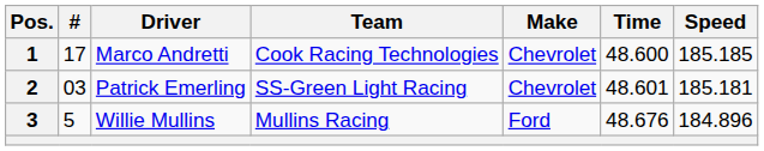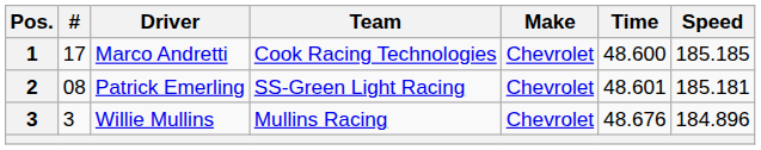 <table class="wikitable" style="font-size:95%">
 <tr>
 <th>Pos.</th>
 <th>#</th>
 <th>Driver</th>
 <th>Team</th>
 <th>Make</th>
 <th>Time</th>
 <th>Speed</th>
 </tr>
 <tr>
 <th>1</th>
 <td>17</td>
 <td><a href='#'>Marco Andretti</a></td>
 <td><a href='#'>Cook Racing Technologies</a></td>
 <td><a href='#'>Chevrolet</a></td>
 <td>48.600</td>
 <td>185.185</td>
 </tr>
 <tr>
 <th>2</th>
-<td>03</td>
+<td>08</td>
 <td><a href='#'>Patrick Emerling</a></td>
 <td><a href='#'>SS-Green Light Racing</a></td>
 <td><a href='#'>Chevrolet</a></td>
 <td>48.601</td>
 <td>185.181</td>
 </tr>
 <tr>
 <th>3</th>
-<td>5</td>
+<td>3</td>
 <td><a href='#'>Willie Mullins</a></td>
 <td><a href='#'>Mullins Racing</a></td>
-<td><a href='#'>Ford</a></td>
+<td><a href='#'>Chevrolet</a></td>
 <td>48.676</td>
 <td>184.896</td>
 </tr>
 <tr>
 <th colspan="7"></th>
 </tr>
 </table>
